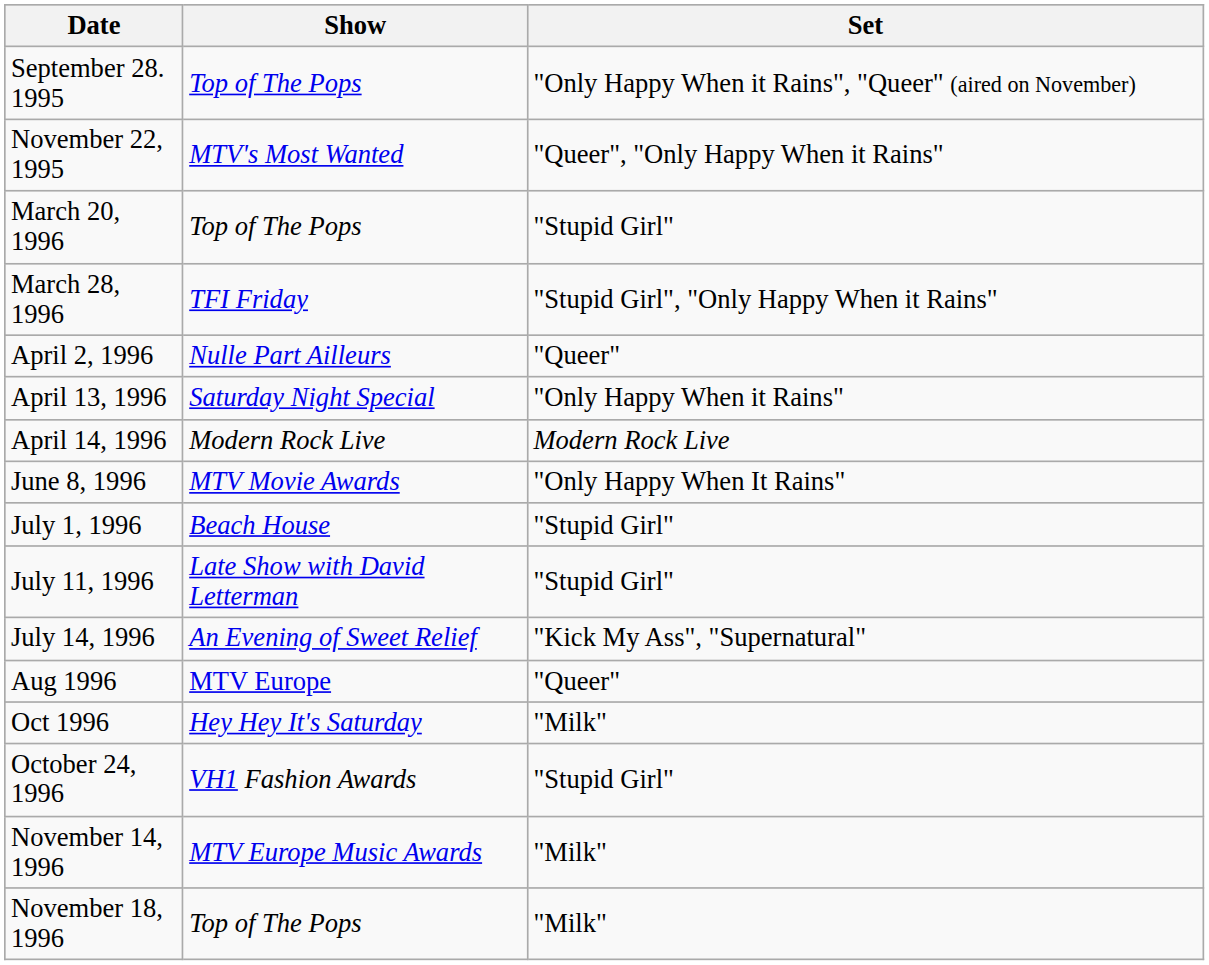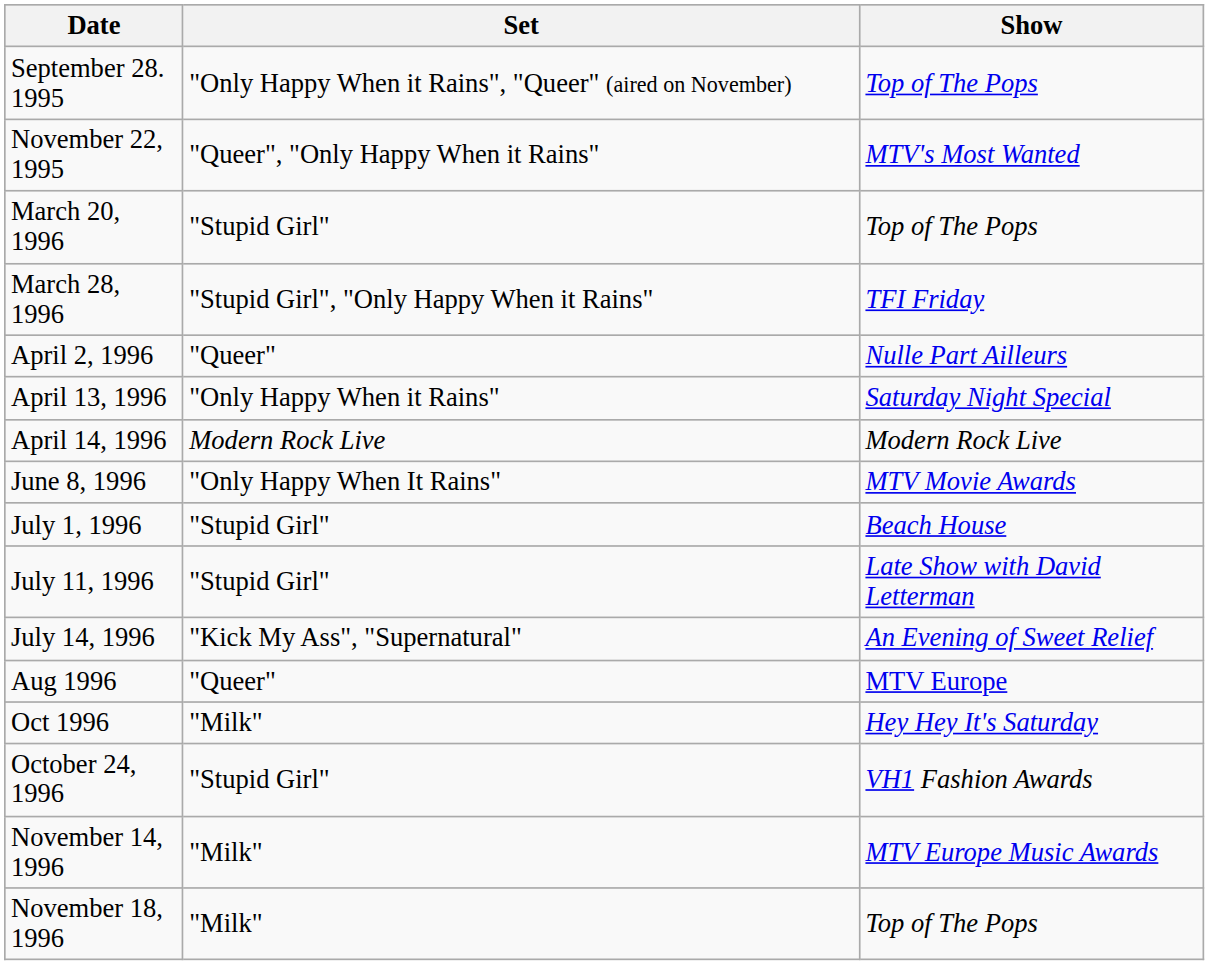 <table class="wikitable" style="text-align:left;">
 <tr>
 <th width="100">Date</th>
+<th width="400">Set</th>
 <th width="200">Show</th>
-<th width="400">Set</th>
 </tr>
 <tr>
 <td>September 28. 1995</td>
+<td>"Only Happy When it Rains", "Queer" <small>(aired on November)</small></td>
 <td><em><a href='#'>Top of The Pops</a></em></td>
-<td>"Only Happy When it Rains", "Queer" <small>(aired on November)</small></td>
 </tr>
 <tr>
 <td>November 22, 1995</td>
+<td>"Queer", "Only Happy When it Rains"</td>
 <td><em><a href='#'>MTV's Most Wanted</a></em></td>
-<td>"Queer", "Only Happy When it Rains"</td>
 </tr>
 <tr>
 <td>March 20, 1996</td>
+<td>"Stupid Girl"</td>
 <td><em>Top of The Pops</em></td>
-<td>"Stupid Girl"</td>
 </tr>
 <tr>
 <td>March 28, 1996</td>
+<td>"Stupid Girl", "Only Happy When it Rains"</td>
 <td><em><a href='#'>TFI Friday</a></em></td>
-<td>"Stupid Girl", "Only Happy When it Rains"</td>
 </tr>
 <tr>
 <td>April 2, 1996</td>
+<td>"Queer"</td>
 <td><em><a href='#'>Nulle Part Ailleurs</a></em></td>
-<td>"Queer"</td>
 </tr>
 <tr>
 <td>April 13, 1996</td>
+<td>"Only Happy When it Rains"</td>
 <td><em><a href='#'>Saturday Night Special</a></em></td>
-<td>"Only Happy When it Rains"</td>
 </tr>
 <tr>
 <td>April 14, 1996</td>
 <td><em>Modern Rock Live</em></td>
 <td><em>Modern Rock Live</em></td>
 </tr>
 <tr>
 <td>June 8, 1996</td>
+<td>"Only Happy When It Rains"</td>
 <td><em><a href='#'>MTV Movie Awards</a></em></td>
-<td>"Only Happy When It Rains"</td>
 </tr>
 <tr>
 <td>July 1, 1996</td>
+<td>"Stupid Girl"</td>
 <td><em><a href='#'>Beach House</a></em></td>
-<td>"Stupid Girl"</td>
 </tr>
 <tr>
 <td>July 11, 1996</td>
+<td>"Stupid Girl"</td>
 <td><em><a href='#'>Late Show with David Letterman</a></em></td>
-<td>"Stupid Girl"</td>
 </tr>
 <tr>
 <td>July 14, 1996</td>
+<td>"Kick My Ass", "Supernatural"</td>
 <td><em><a href='#'>An Evening of Sweet Relief</a></em></td>
-<td>"Kick My Ass", "Supernatural"</td>
 </tr>
 <tr>
 <td>Aug 1996</td>
+<td>"Queer"</td>
 <td><a href='#'>MTV Europe</a></td>
-<td>"Queer"</td>
 </tr>
 <tr>
 <td>Oct 1996</td>
+<td>"Milk"</td>
 <td><em><a href='#'>Hey Hey It's Saturday</a></em></td>
-<td>"Milk"</td>
 </tr>
 <tr>
 <td>October 24, 1996</td>
+<td>"Stupid Girl"</td>
 <td><em><a href='#'>VH1</a> Fashion Awards</em></td>
-<td>"Stupid Girl"</td>
 </tr>
 <tr>
 <td>November 14, 1996</td>
+<td>"Milk"</td>
 <td><em><a href='#'>MTV Europe Music Awards</a></em></td>
-<td>"Milk"</td>
 </tr>
 <tr>
 <td>November 18, 1996</td>
+<td>"Milk"</td>
 <td><em>Top of The Pops</em></td>
-<td>"Milk"</td>
 </tr>
 </table>
